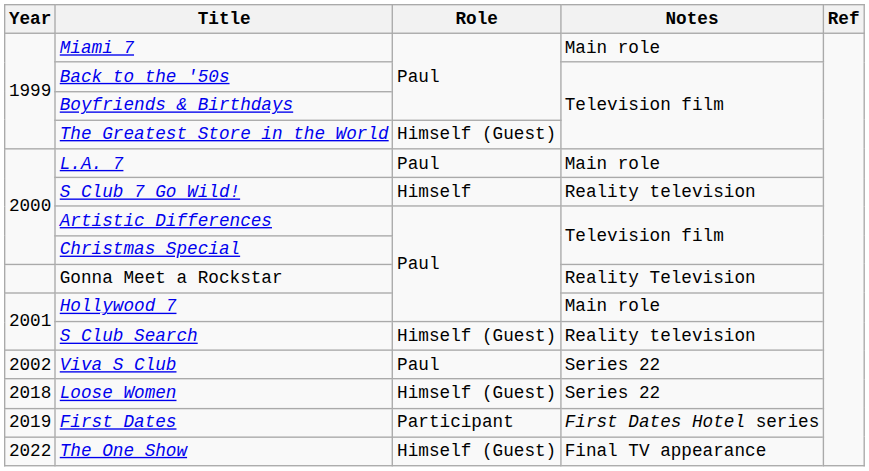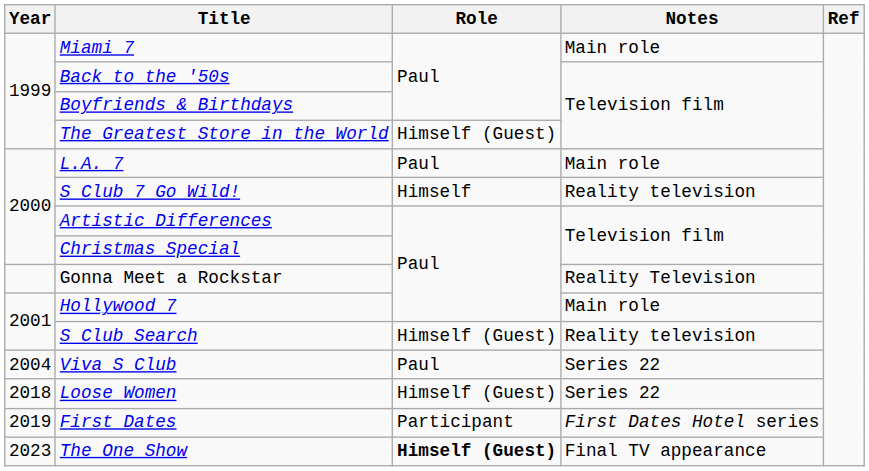 <table class="wikitable">
 <tr>
 <th>Year</th>
 <th>Title</th>
 <th>Role</th>
 <th class="unsortable">Notes</th>
 <th>Ref</th>
 </tr>
 <tr>
 <td rowspan=4>1999</td>
 <td><em><a href='#'>Miami 7</a></em></td>
 <td rowspan=3>Paul</td>
 <td>Main role</td>
 <td rowspan="15"></td>
 </tr>
 <tr>
 <td><em><a href='#'>Back to the '50s</a></em></td>
 <td rowspan=3>Television film</td>
 </tr>
 <tr>
 <td><em><a href='#'>Boyfriends & Birthdays</a></em></td>
 </tr>
 <tr>
 <td><em><a href='#'>The Greatest Store in the World</a></em></td>
 <td>Himself (Guest)</td>
 </tr>
 <tr>
 <td rowspan=4>2000</td>
 <td><em><a href='#'>L.A. 7</a></em></td>
 <td>Paul</td>
 <td>Main role</td>
 </tr>
 <tr>
 <td><em><a href='#'>S Club 7 Go Wild!</a></em></td>
 <td>Himself</td>
 <td>Reality television</td>
 </tr>
 <tr>
 <td><em><a href='#'>Artistic Differences</a></em></td>
 <td rowspan="4">Paul</td>
 <td rowspan=2>Television film</td>
 </tr>
 <tr>
 <td><em><a href='#'>Christmas Special</a></em></td>
 </tr>
 <tr>
 <td></td>
 <td>Gonna Meet a Rockstar</td>
 <td>Reality Television</td>
 </tr>
 <tr>
 <td rowspan=2>2001</td>
 <td><em><a href='#'>Hollywood 7</a></em></td>
 <td>Main role</td>
 </tr>
 <tr>
 <td><em><a href='#'>S Club Search</a></em></td>
 <td>Himself (Guest)</td>
 <td>Reality television</td>
 </tr>
 <tr>
-<td>2002</td>
+<td>2004</td>
 <td><em><a href='#'>Viva S Club</a></em></td>
 <td>Paul</td>
 <td>Series 22</td>
 </tr>
 <tr>
 <td>2018</td>
 <td><em><a href='#'>Loose Women</a></em></td>
 <td>Himself (Guest)</td>
 <td>Series 22</td>
 </tr>
 <tr>
 <td>2019</td>
 <td><em><a href='#'>First Dates</a></em></td>
 <td>Participant</td>
 <td><em>First Dates Hotel</em> series</td>
 </tr>
 <tr>
-<td>2022</td>
+<td>2023</td>
 <td><em><a href='#'>The One Show</a></em></td>
-<td>Himself (Guest)</td>
+<td><strong>Himself (Guest)</strong></td>
 <td>Final TV appearance</td>
 </tr>
 </table>
